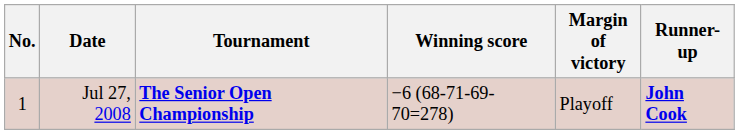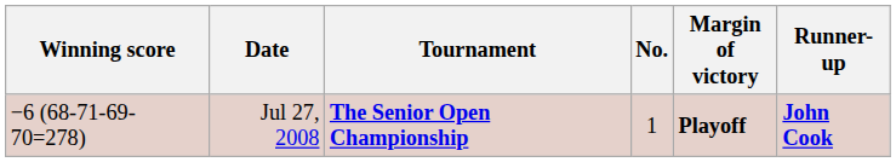 <table class="wikitable" style="font-size:95%;">
 <tr>
-<th>No.</th>
+<th>Winning score</th>
 <th>Date</th>
 <th>Tournament</th>
-<th>Winning score</th>
+<th>No.</th>
 <th>Margin of<br>victory</th>
 <th>Runner-up</th>
 </tr>
 <tr style="background:#e5d1cb;">
-<td align=center>1</td>
+<td>−6 (68-71-69-70=278)</td>
 <td align=right>Jul 27, <a href='#'>2008</a></td>
 <td><strong><a href='#'>The Senior Open Championship</a></strong></td>
-<td>−6 (68-71-69-70=278)</td>
-<td>Playoff</td>
+<td align=center>1</td>
+<td><strong>Playoff</strong></td>
 <td><strong> <a href='#'>John Cook</a></strong></td>
 </tr>
 </table>
